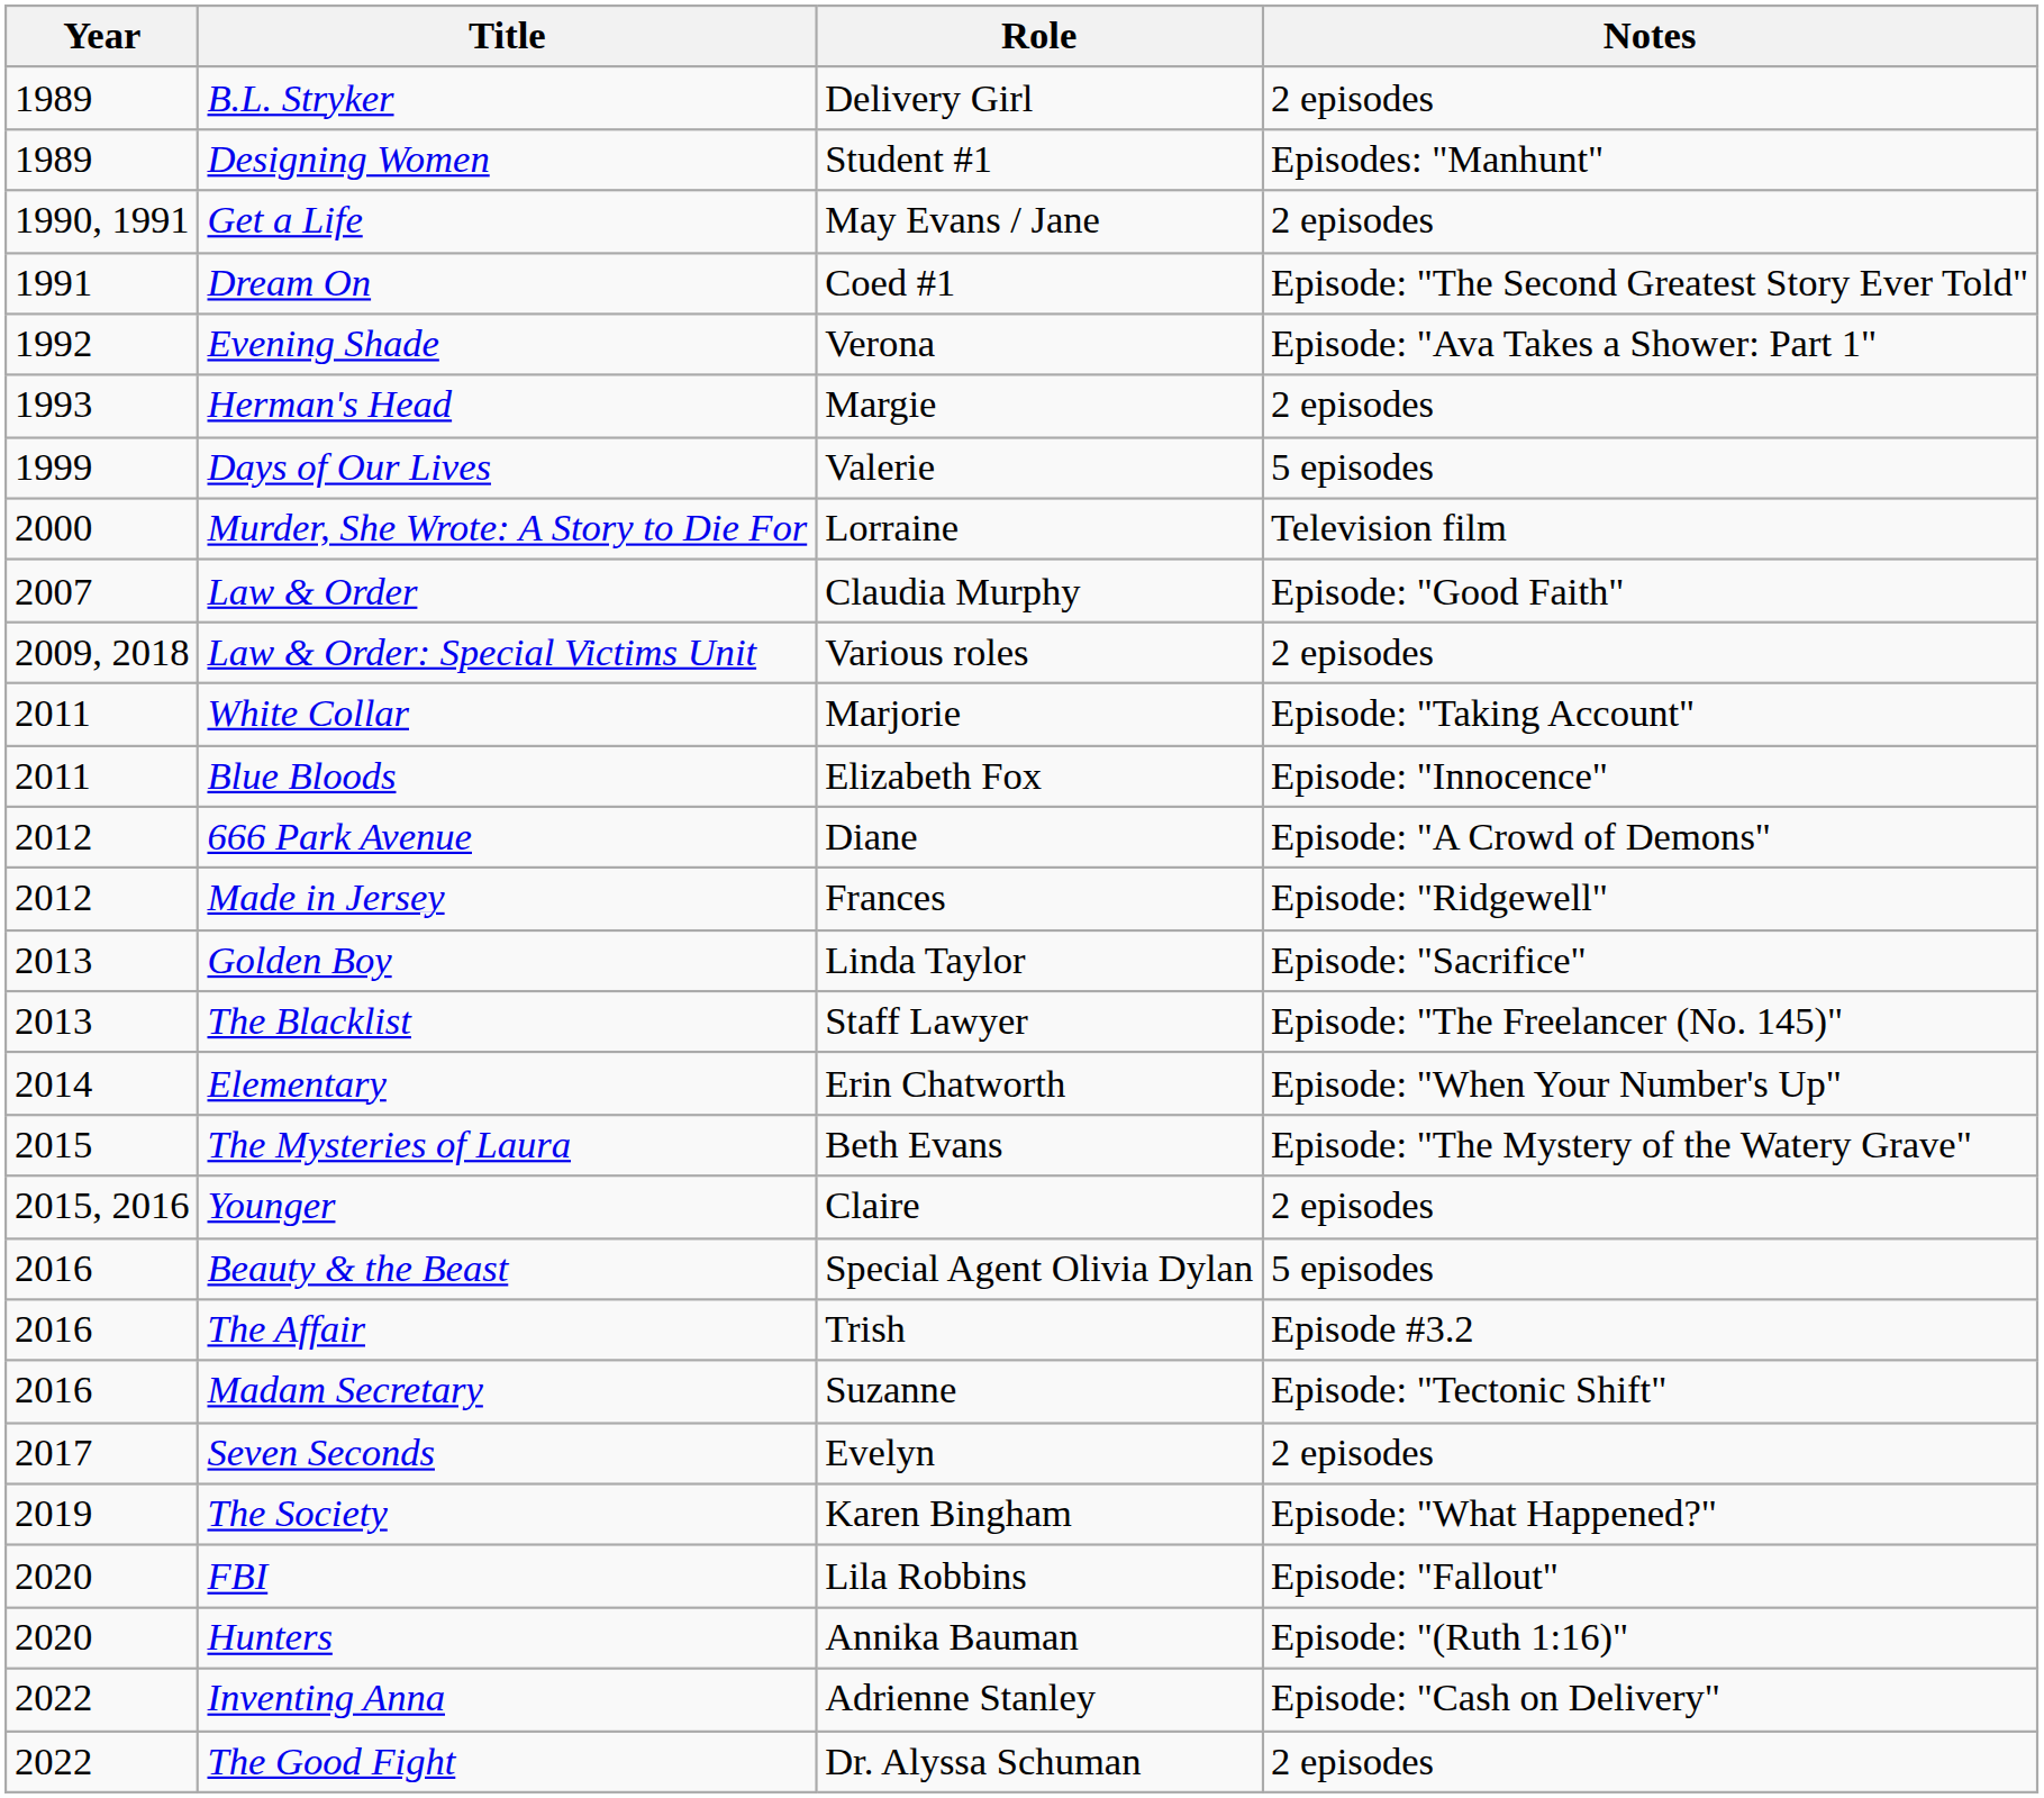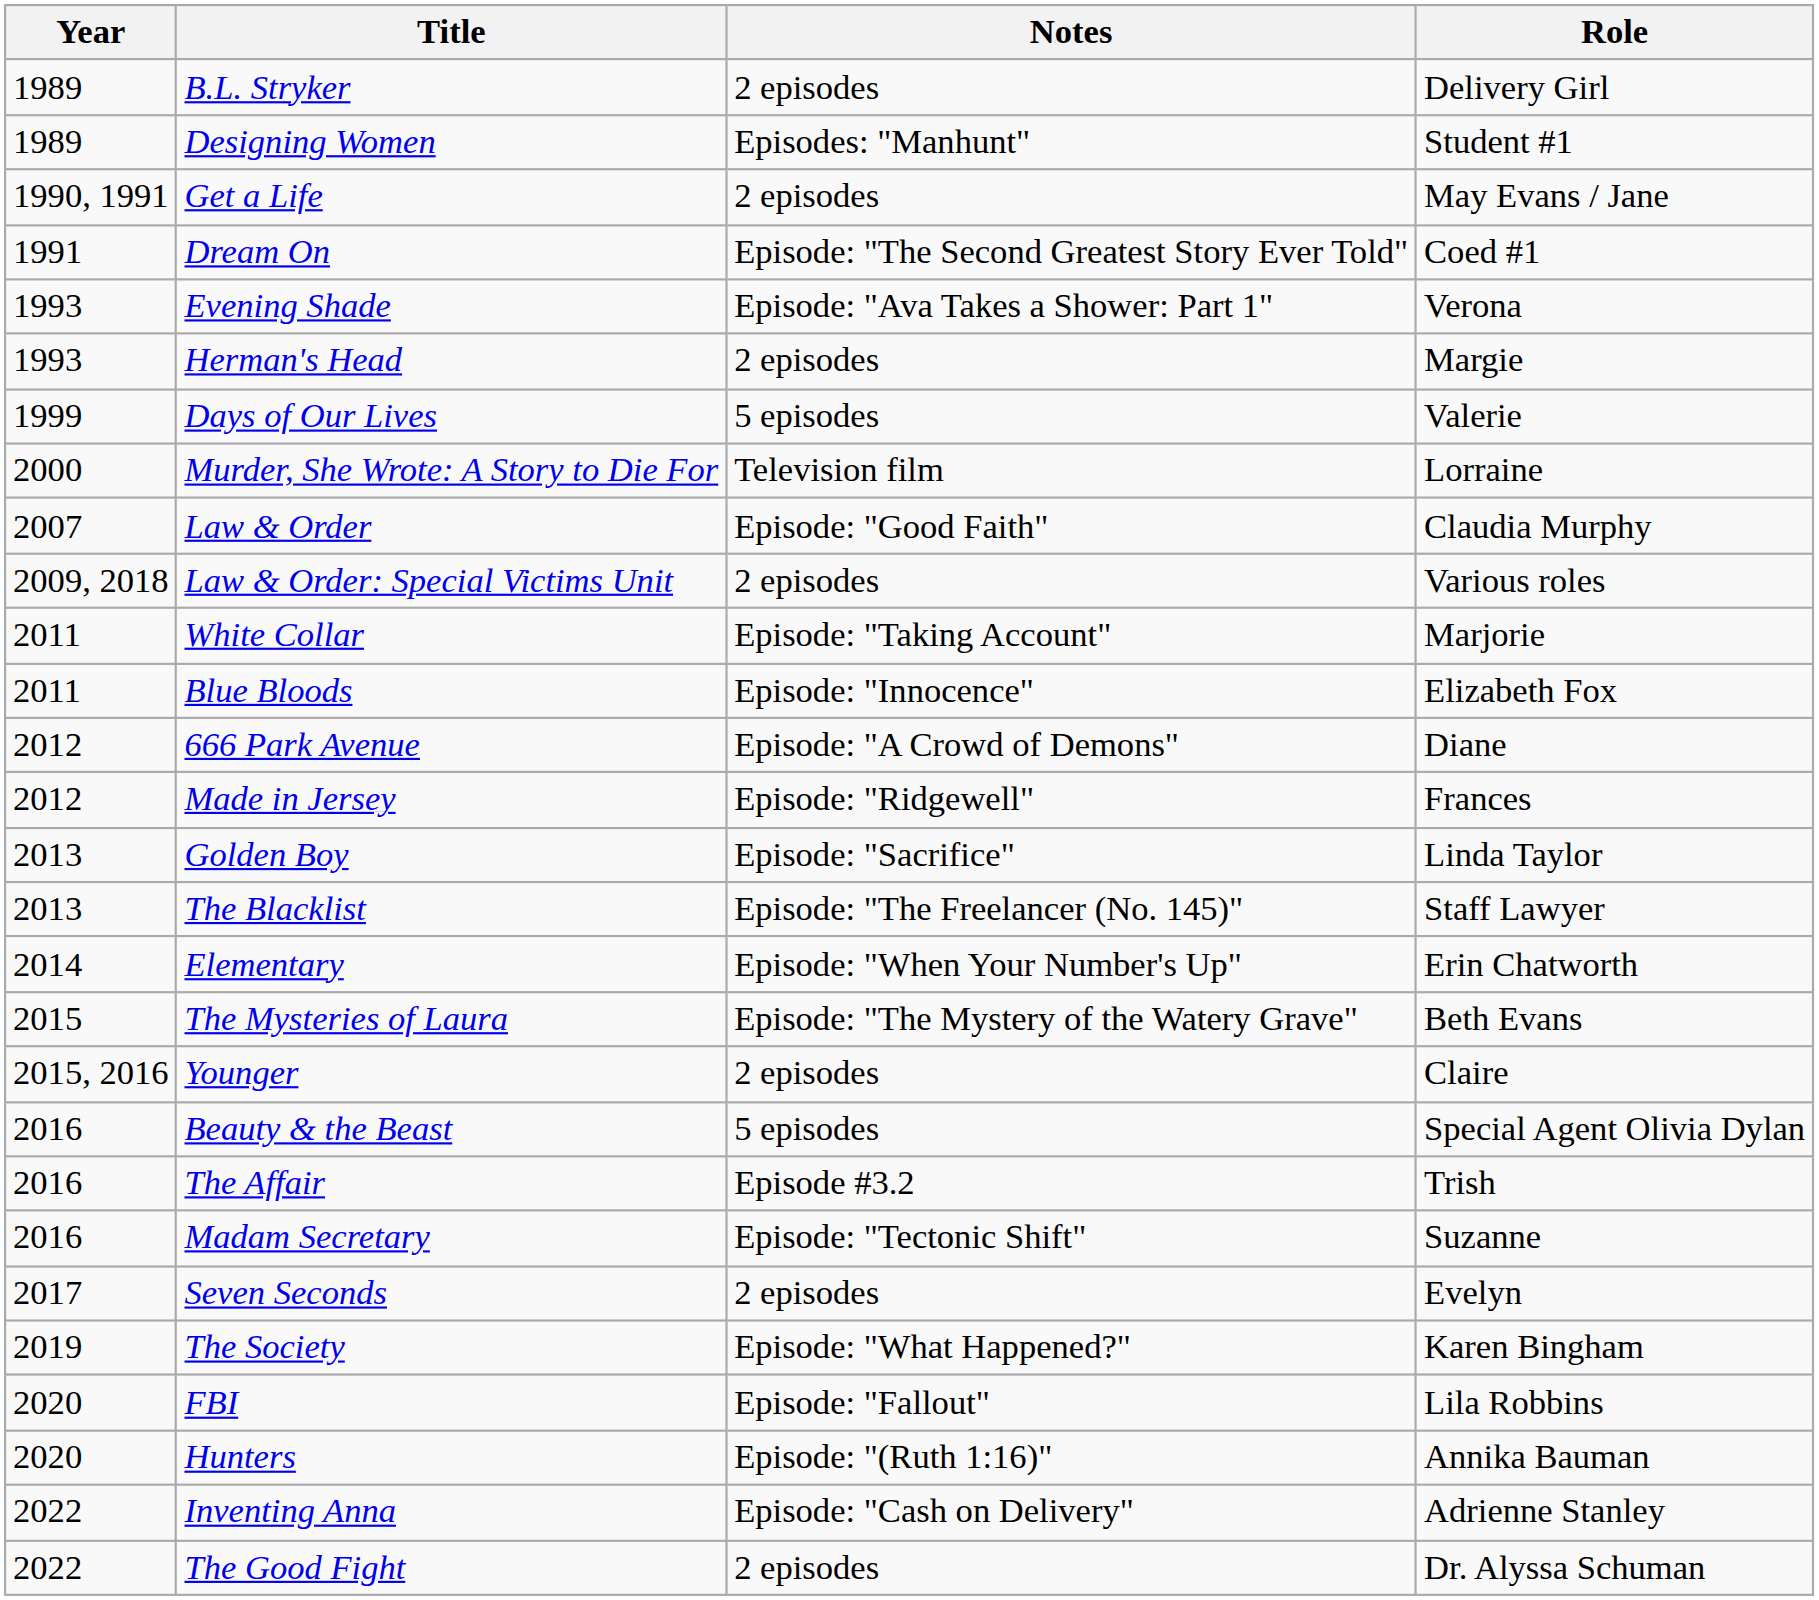 <table class="wikitable sortable">
 <tr>
 <th>Year</th>
 <th>Title</th>
+<th>Notes</th>
 <th>Role</th>
-<th>Notes</th>
 </tr>
 <tr>
 <td>1989</td>
 <td><em><a href='#'>B.L. Stryker</a></em></td>
+<td>2 episodes</td>
 <td>Delivery Girl</td>
-<td>2 episodes</td>
 </tr>
 <tr>
 <td>1989</td>
 <td><em><a href='#'>Designing Women</a></em></td>
+<td>Episodes: "Manhunt"</td>
 <td>Student #1</td>
-<td>Episodes: "Manhunt"</td>
 </tr>
 <tr>
 <td>1990, 1991</td>
 <td><a href='#'><em>Get a Life</em></a></td>
+<td>2 episodes</td>
 <td>May Evans / Jane</td>
-<td>2 episodes</td>
 </tr>
 <tr>
 <td>1991</td>
 <td><a href='#'><em>Dream On</em></a></td>
+<td>Episode: "The Second Greatest Story Ever Told"</td>
 <td>Coed #1</td>
-<td>Episode: "The Second Greatest Story Ever Told"</td>
 </tr>
 <tr>
-<td>1992</td>
+<td>1993</td>
 <td><em><a href='#'>Evening Shade</a></em></td>
+<td>Episode: "Ava Takes a Shower: Part 1"</td>
 <td>Verona</td>
-<td>Episode: "Ava Takes a Shower: Part 1"</td>
 </tr>
 <tr>
 <td>1993</td>
 <td><em><a href='#'>Herman's Head</a></em></td>
+<td>2 episodes</td>
 <td>Margie</td>
-<td>2 episodes</td>
 </tr>
 <tr>
 <td>1999</td>
 <td><em><a href='#'>Days of Our Lives</a></em></td>
+<td>5 episodes</td>
 <td>Valerie</td>
-<td>5 episodes</td>
 </tr>
 <tr>
 <td>2000</td>
 <td><em><a href='#'>Murder, She Wrote: A Story to Die For</a></em></td>
+<td>Television film</td>
 <td>Lorraine</td>
-<td>Television film</td>
 </tr>
 <tr>
 <td>2007</td>
 <td><em><a href='#'>Law & Order</a></em></td>
+<td>Episode: "Good Faith"</td>
 <td>Claudia Murphy</td>
-<td>Episode: "Good Faith"</td>
 </tr>
 <tr>
 <td>2009, 2018</td>
 <td><em><a href='#'>Law & Order: Special Victims Unit</a></em></td>
+<td>2 episodes</td>
 <td>Various roles</td>
-<td>2 episodes</td>
 </tr>
 <tr>
 <td>2011</td>
 <td><a href='#'><em>White Collar</em></a></td>
+<td>Episode: "Taking Account"</td>
 <td>Marjorie</td>
-<td>Episode: "Taking Account"</td>
 </tr>
 <tr>
 <td>2011</td>
 <td><a href='#'><em>Blue Bloods</em></a></td>
+<td>Episode: "Innocence"</td>
 <td>Elizabeth Fox</td>
-<td>Episode: "Innocence"</td>
 </tr>
 <tr>
 <td>2012</td>
 <td><em><a href='#'>666 Park Avenue</a></em></td>
+<td>Episode: "A Crowd of Demons"</td>
 <td>Diane</td>
-<td>Episode: "A Crowd of Demons"</td>
 </tr>
 <tr>
 <td>2012</td>
 <td><em><a href='#'>Made in Jersey</a></em></td>
+<td>Episode: "Ridgewell"</td>
 <td>Frances</td>
-<td>Episode: "Ridgewell"</td>
 </tr>
 <tr>
 <td>2013</td>
 <td><a href='#'><em>Golden Boy</em></a></td>
+<td>Episode: "Sacrifice"</td>
 <td>Linda Taylor</td>
-<td>Episode: "Sacrifice"</td>
 </tr>
 <tr>
 <td>2013</td>
 <td><em><a href='#'>The Blacklist</a></em></td>
+<td>Episode: "The Freelancer (No. 145)"</td>
 <td>Staff Lawyer</td>
-<td>Episode: "The Freelancer (No. 145)"</td>
 </tr>
 <tr>
 <td>2014</td>
 <td><a href='#'><em>Elementary</em></a></td>
+<td>Episode: "When Your Number's Up"</td>
 <td>Erin Chatworth</td>
-<td>Episode: "When Your Number's Up"</td>
 </tr>
 <tr>
 <td>2015</td>
 <td><em><a href='#'>The Mysteries of Laura</a></em></td>
+<td>Episode: "The Mystery of the Watery Grave"</td>
 <td>Beth Evans</td>
-<td>Episode: "The Mystery of the Watery Grave"</td>
 </tr>
 <tr>
 <td>2015, 2016</td>
 <td><a href='#'><em>Younger</em></a></td>
+<td>2 episodes</td>
 <td>Claire</td>
-<td>2 episodes</td>
 </tr>
 <tr>
 <td>2016</td>
 <td><a href='#'><em>Beauty & the Beast</em></a></td>
+<td>5 episodes</td>
 <td>Special Agent Olivia Dylan</td>
-<td>5 episodes</td>
 </tr>
 <tr>
 <td>2016</td>
 <td><a href='#'><em>The Affair</em></a></td>
+<td>Episode #3.2</td>
 <td>Trish</td>
-<td>Episode #3.2</td>
 </tr>
 <tr>
 <td>2016</td>
 <td><a href='#'><em>Madam Secretary</em></a></td>
+<td>Episode: "Tectonic Shift"</td>
 <td>Suzanne</td>
-<td>Episode: "Tectonic Shift"</td>
 </tr>
 <tr>
 <td>2017</td>
 <td><a href='#'><em>Seven Seconds</em></a></td>
+<td>2 episodes</td>
 <td>Evelyn</td>
-<td>2 episodes</td>
 </tr>
 <tr>
 <td>2019</td>
 <td><a href='#'><em>The Society</em></a></td>
+<td>Episode: "What Happened?"</td>
 <td>Karen Bingham</td>
-<td>Episode: "What Happened?"</td>
 </tr>
 <tr>
 <td>2020</td>
 <td><a href='#'><em>FBI</em></a></td>
+<td>Episode: "Fallout"</td>
 <td>Lila Robbins</td>
-<td>Episode: "Fallout"</td>
 </tr>
 <tr>
 <td>2020</td>
 <td><a href='#'><em>Hunters</em></a></td>
+<td>Episode: "(Ruth 1:16)"</td>
 <td>Annika Bauman</td>
-<td>Episode: "(Ruth 1:16)"</td>
 </tr>
 <tr>
 <td>2022</td>
 <td><em><a href='#'>Inventing Anna</a></em></td>
+<td>Episode: "Cash on Delivery"</td>
 <td>Adrienne Stanley</td>
-<td>Episode: "Cash on Delivery"</td>
 </tr>
 <tr>
 <td>2022</td>
 <td><em><a href='#'>The Good Fight</a></em></td>
+<td>2 episodes</td>
 <td>Dr. Alyssa Schuman</td>
-<td>2 episodes</td>
 </tr>
 </table>
